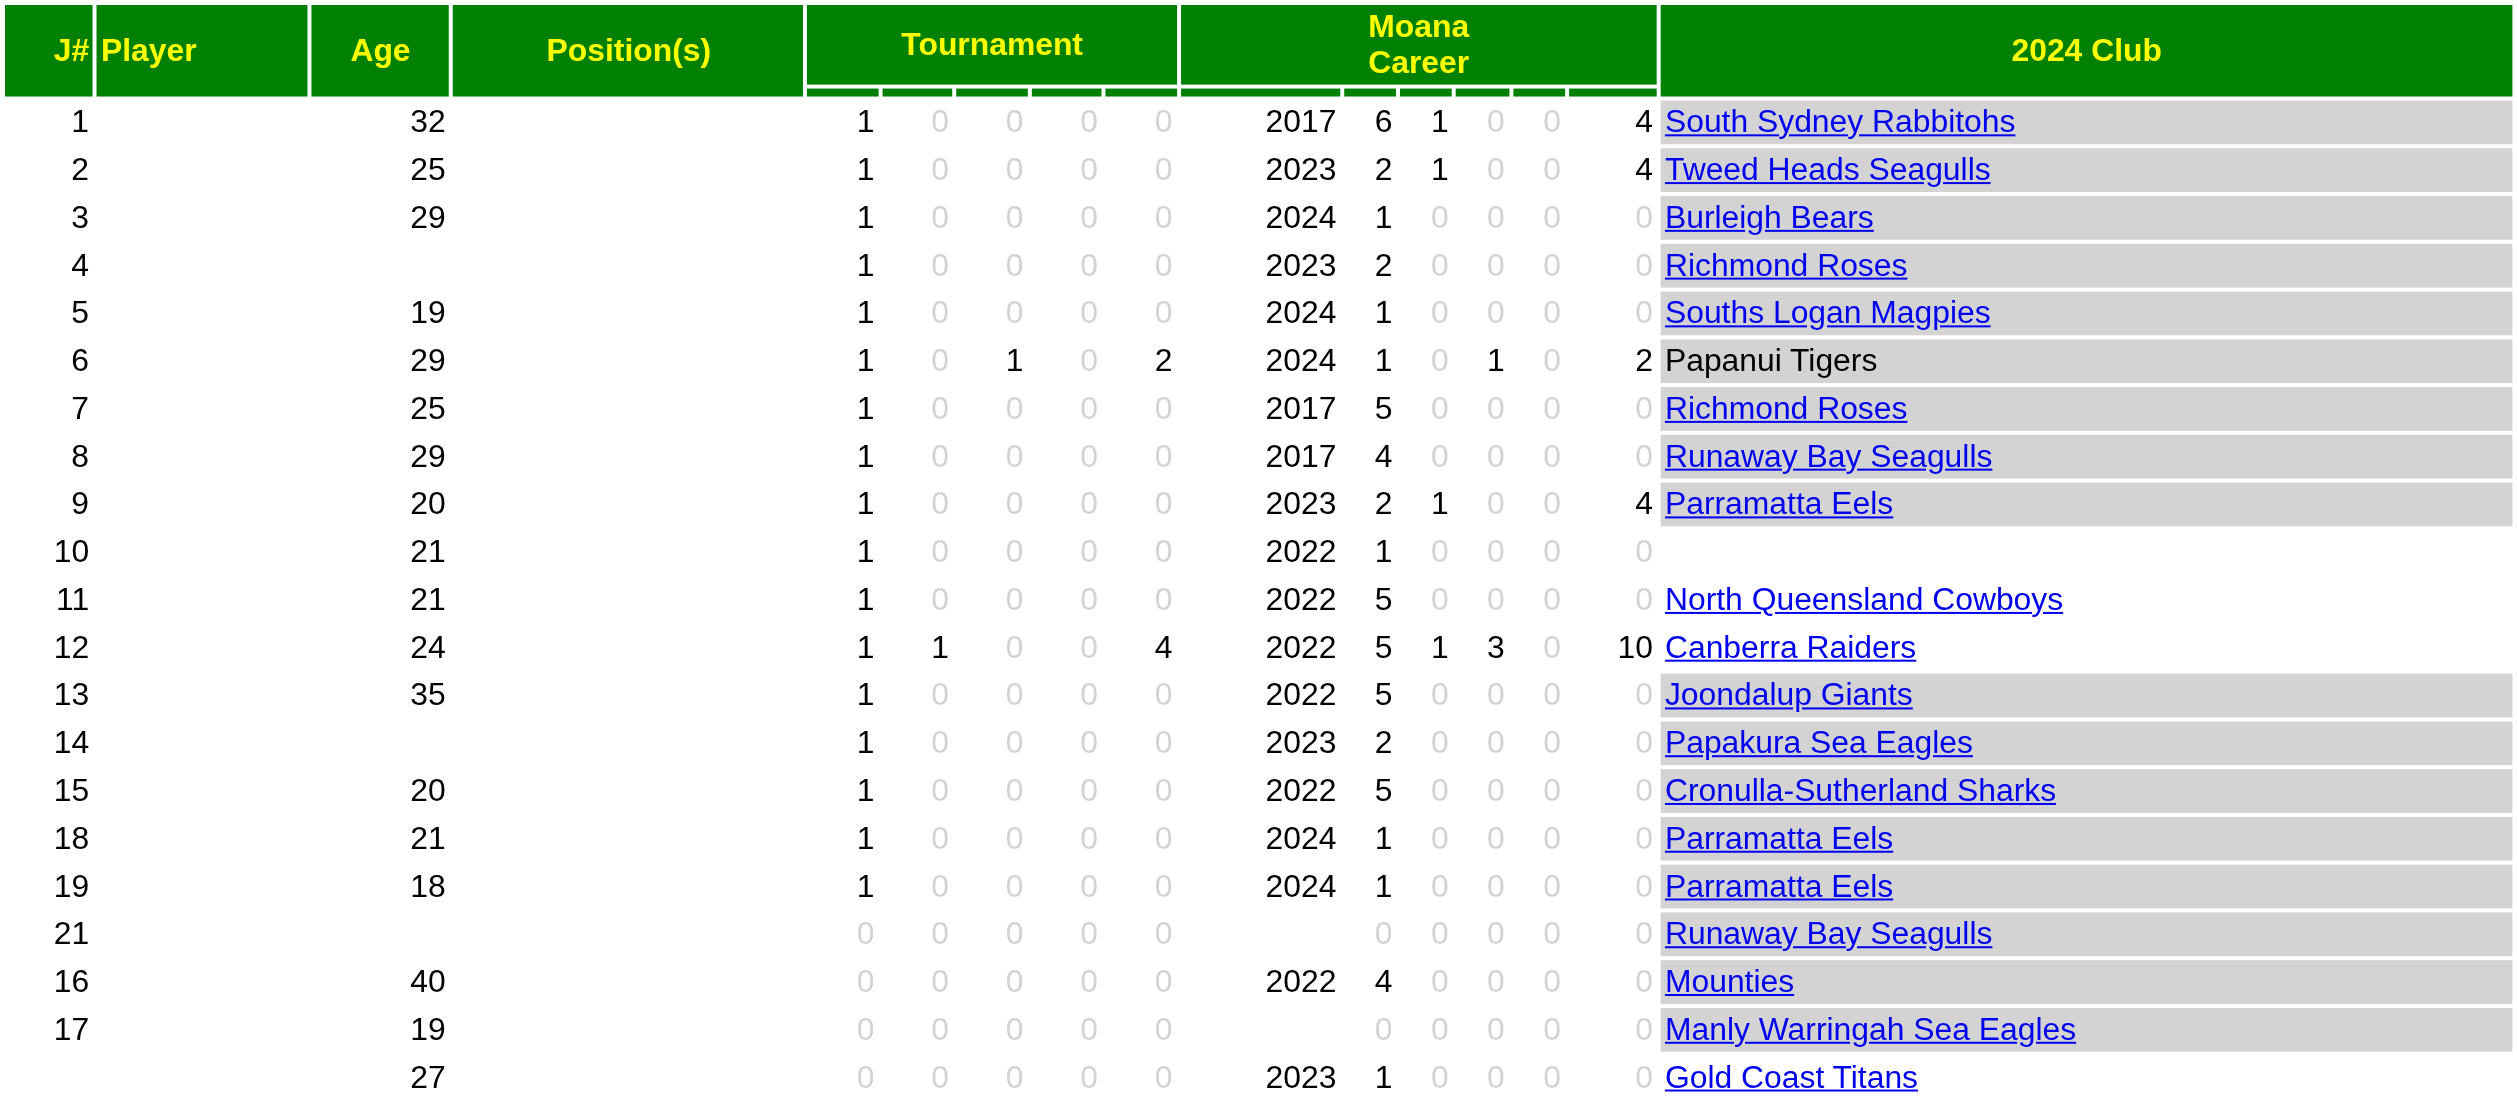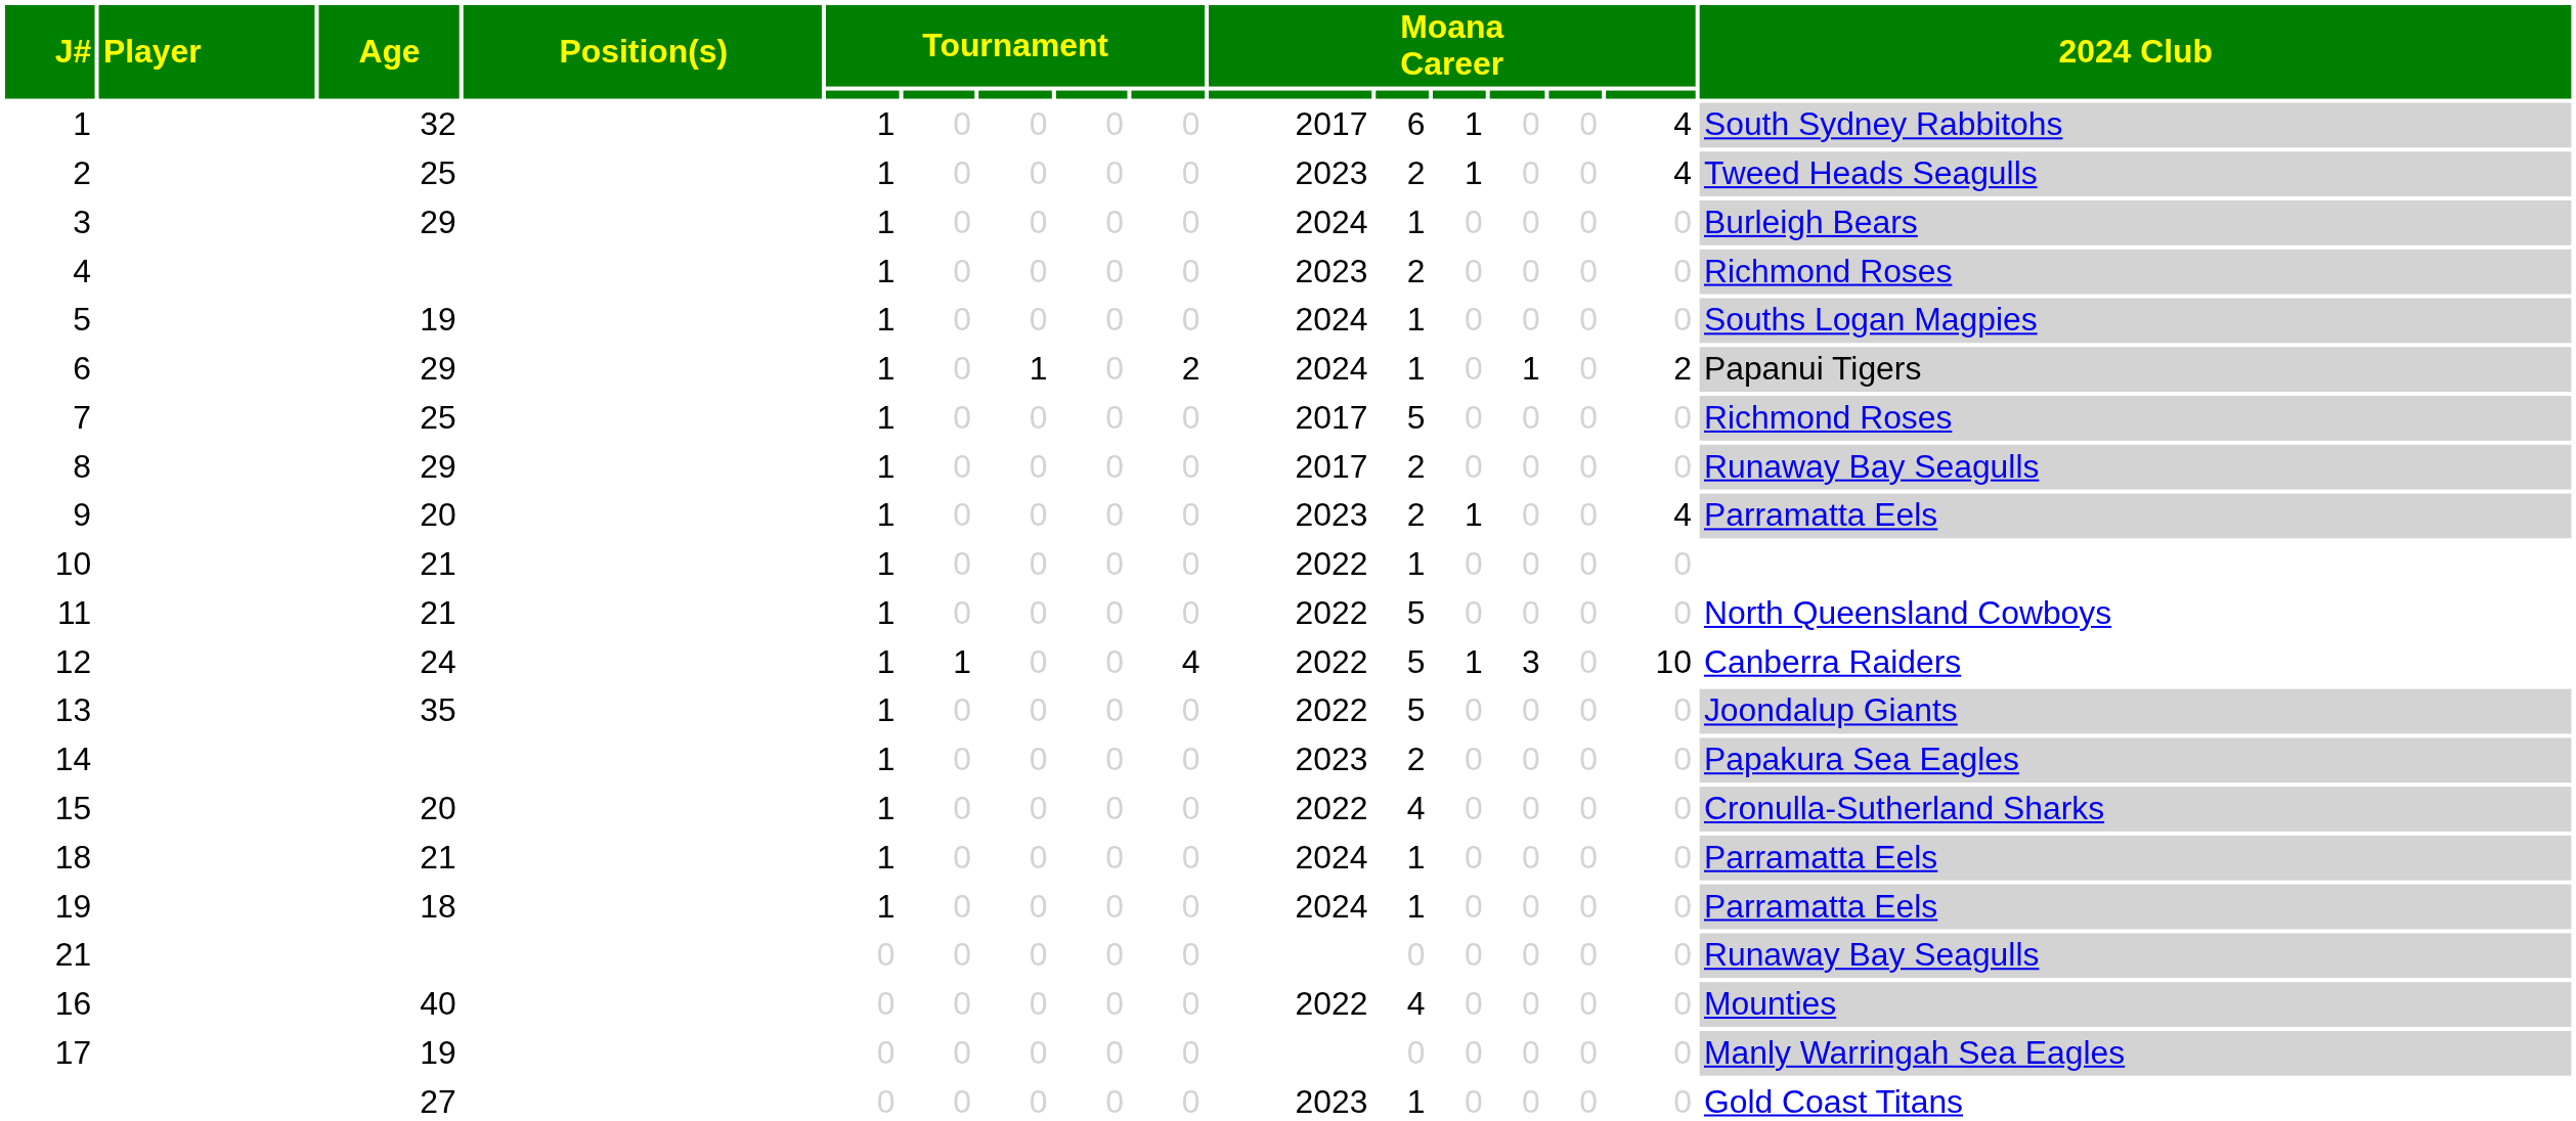 <table class="sortable" border="0" cellspacing="2" cellpadding="2" style="width:100%; text-align:right;">
 <tr style="background:green; color:yellow;">
 <th rowspan=2 class="unsortable">J#</th>
 <th rowspan=2 align=left>Player</th>
 <th rowspan=2 align=center class="unsortable">Age</th>
 <th rowspan=2 align=center class="unsortable">Position(s)</th>
 <th colspan=5 align=center>Tournament</th>
 <th colspan=6 align=center>Moana <br> Career</th>
 <th rowspan=2 align=center>2024 Club</th>
 </tr>
 <tr style="background:green; color:yellow;">
 <th class="unsortable"></th>
 <th class="unsortable"></th>
 <th class="unsortable"></th>
 <th class="unsortable"></th>
 <th class="unsortable"></th>
 <th class="unsortable"></th>
 <th class="unsortable"></th>
 <th class="unsortable"></th>
 <th class="unsortable"></th>
 <th class="unsortable"></th>
 <th class="unsortable"></th>
 </tr>
 <tr>
 <td>1</td>
 <td align=left></td>
 <td>32</td>
 <td align=center></td>
 <td>1</td>
 <td style="color:lightgray">0</td>
 <td style="color:lightgray">0</td>
 <td style="color:lightgray">0</td>
 <td style="color:lightgray">0</td>
 <td>2017</td>
 <td>6</td>
 <td>1</td>
 <td style="color:lightgray">0</td>
 <td style="color:lightgray">0</td>
 <td>4</td>
 <td align=left bgcolor=lightgray>  <a href='#'>South Sydney Rabbitohs</a></td>
 </tr>
 <tr>
 <td>2</td>
 <td align=left></td>
 <td>25</td>
 <td align=center></td>
 <td>1</td>
 <td style="color:lightgray">0</td>
 <td style="color:lightgray">0</td>
 <td style="color:lightgray">0</td>
 <td style="color:lightgray">0</td>
 <td>2023</td>
 <td>2</td>
 <td>1</td>
 <td style="color:lightgray">0</td>
 <td style="color:lightgray">0</td>
 <td>4</td>
 <td align=left bgcolor=lightgray>  <a href='#'>Tweed Heads Seagulls</a></td>
 </tr>
 <tr>
 <td>3</td>
 <td align=left></td>
 <td>29</td>
 <td align=center></td>
 <td>1</td>
 <td style="color:lightgray">0</td>
 <td style="color:lightgray">0</td>
 <td style="color:lightgray">0</td>
 <td style="color:lightgray">0</td>
 <td>2024</td>
 <td>1</td>
 <td style="color:lightgray">0</td>
 <td style="color:lightgray">0</td>
 <td style="color:lightgray">0</td>
 <td style="color:lightgray">0</td>
 <td align=left bgcolor=lightgray>  <a href='#'>Burleigh Bears</a></td>
 </tr>
 <tr>
 <td>4</td>
 <td align=left></td>
 <td></td>
 <td align=center></td>
 <td>1</td>
 <td style="color:lightgray">0</td>
 <td style="color:lightgray">0</td>
 <td style="color:lightgray">0</td>
 <td style="color:lightgray">0</td>
 <td>2023</td>
 <td>2</td>
 <td style="color:lightgray">0</td>
 <td style="color:lightgray">0</td>
 <td style="color:lightgray">0</td>
 <td style="color:lightgray">0</td>
 <td align=left bgcolor=lightgray>  <a href='#'>Richmond Roses</a></td>
 </tr>
 <tr>
 <td>5</td>
 <td align=left></td>
 <td>19</td>
 <td align=center></td>
 <td>1</td>
 <td style="color:lightgray">0</td>
 <td style="color:lightgray">0</td>
 <td style="color:lightgray">0</td>
 <td style="color:lightgray">0</td>
 <td>2024</td>
 <td>1</td>
 <td style="color:lightgray">0</td>
 <td style="color:lightgray">0</td>
 <td style="color:lightgray">0</td>
 <td style="color:lightgray">0</td>
 <td align=left bgcolor=lightgray>  <a href='#'>Souths Logan Magpies</a></td>
 </tr>
 <tr>
 <td>6</td>
 <td align=left></td>
 <td>29</td>
 <td align=center></td>
 <td>1</td>
 <td style="color:lightgray">0</td>
 <td>1</td>
 <td style="color:lightgray">0</td>
 <td>2</td>
 <td>2024</td>
 <td>1</td>
 <td style="color:lightgray">0</td>
 <td>1</td>
 <td style="color:lightgray">0</td>
 <td>2</td>
 <td align=left bgcolor=lightgray>  Papanui Tigers</td>
 </tr>
 <tr>
 <td>7</td>
 <td align=left></td>
 <td>25</td>
 <td align=center></td>
 <td>1</td>
 <td style="color:lightgray">0</td>
 <td style="color:lightgray">0</td>
 <td style="color:lightgray">0</td>
 <td style="color:lightgray">0</td>
 <td>2017</td>
 <td>5</td>
 <td style="color:lightgray">0</td>
 <td style="color:lightgray">0</td>
 <td style="color:lightgray">0</td>
 <td style="color:lightgray">0</td>
 <td align=left bgcolor=lightgray>  <a href='#'>Richmond Roses</a></td>
 </tr>
 <tr>
 <td>8</td>
 <td align=left></td>
 <td>29</td>
 <td align=center></td>
 <td>1</td>
 <td style="color:lightgray">0</td>
 <td style="color:lightgray">0</td>
 <td style="color:lightgray">0</td>
 <td style="color:lightgray">0</td>
 <td>2017</td>
-<td>4</td>
+<td>2</td>
 <td style="color:lightgray">0</td>
 <td style="color:lightgray">0</td>
 <td style="color:lightgray">0</td>
 <td style="color:lightgray">0</td>
 <td align=left bgcolor=lightgray>  <a href='#'>Runaway Bay Seagulls</a></td>
 </tr>
 <tr>
 <td>9</td>
 <td align=left></td>
 <td>20</td>
 <td align=center></td>
 <td>1</td>
 <td style="color:lightgray">0</td>
 <td style="color:lightgray">0</td>
 <td style="color:lightgray">0</td>
 <td style="color:lightgray">0</td>
 <td>2023</td>
 <td>2</td>
 <td>1</td>
 <td style="color:lightgray">0</td>
 <td style="color:lightgray">0</td>
 <td>4</td>
 <td align=left bgcolor=lightgray>  <a href='#'>Parramatta Eels</a></td>
 </tr>
 <tr>
 <td>10</td>
 <td align=left></td>
 <td>21</td>
 <td align=center></td>
 <td>1</td>
 <td style="color:lightgray">0</td>
 <td style="color:lightgray">0</td>
 <td style="color:lightgray">0</td>
 <td style="color:lightgray">0</td>
 <td>2022</td>
 <td>1</td>
 <td style="color:lightgray">0</td>
 <td style="color:lightgray">0</td>
 <td style="color:lightgray">0</td>
 <td style="color:lightgray">0</td>
 <td align=center></td>
 </tr>
 <tr>
 <td>11</td>
 <td align=left></td>
 <td>21</td>
 <td align=center></td>
 <td>1</td>
 <td style="color:lightgray">0</td>
 <td style="color:lightgray">0</td>
 <td style="color:lightgray">0</td>
 <td style="color:lightgray">0</td>
 <td>2022</td>
 <td>5</td>
 <td style="color:lightgray">0</td>
 <td style="color:lightgray">0</td>
 <td style="color:lightgray">0</td>
 <td style="color:lightgray">0</td>
 <td align=left>  <a href='#'>North Queensland Cowboys</a></td>
 </tr>
 <tr>
 <td>12</td>
 <td align=left></td>
 <td>24</td>
 <td align=center></td>
 <td>1</td>
 <td>1</td>
 <td style="color:lightgray">0</td>
 <td style="color:lightgray">0</td>
 <td>4</td>
 <td>2022</td>
 <td>5</td>
 <td>1</td>
 <td>3</td>
 <td style="color:lightgray">0</td>
 <td>10</td>
 <td align=left>  <a href='#'>Canberra Raiders</a></td>
 </tr>
 <tr>
 <td>13</td>
 <td align=left></td>
 <td>35</td>
 <td align=center></td>
 <td>1</td>
 <td style="color:lightgray">0</td>
 <td style="color:lightgray">0</td>
 <td style="color:lightgray">0</td>
 <td style="color:lightgray">0</td>
 <td>2022</td>
 <td>5</td>
 <td style="color:lightgray">0</td>
 <td style="color:lightgray">0</td>
 <td style="color:lightgray">0</td>
 <td style="color:lightgray">0</td>
 <td align=left bgcolor=lightgray>  <a href='#'>Joondalup Giants</a></td>
 </tr>
 <tr>
 <td>14</td>
 <td align=left></td>
 <td></td>
 <td align=center></td>
 <td>1</td>
 <td style="color:lightgray">0</td>
 <td style="color:lightgray">0</td>
 <td style="color:lightgray">0</td>
 <td style="color:lightgray">0</td>
 <td>2023</td>
 <td>2</td>
 <td style="color:lightgray">0</td>
 <td style="color:lightgray">0</td>
 <td style="color:lightgray">0</td>
 <td style="color:lightgray">0</td>
 <td align=left bgcolor=lightgray>  <a href='#'>Papakura Sea Eagles</a></td>
 </tr>
 <tr>
 <td>15</td>
 <td align=left></td>
 <td>20</td>
 <td align=center></td>
 <td>1</td>
 <td style="color:lightgray">0</td>
 <td style="color:lightgray">0</td>
 <td style="color:lightgray">0</td>
 <td style="color:lightgray">0</td>
 <td>2022</td>
-<td>5</td>
+<td>4</td>
 <td style="color:lightgray">0</td>
 <td style="color:lightgray">0</td>
 <td style="color:lightgray">0</td>
 <td style="color:lightgray">0</td>
 <td align=left bgcolor=lightgray>  <a href='#'>Cronulla-Sutherland Sharks</a></td>
 </tr>
 <tr>
 <td>18</td>
 <td align=left></td>
 <td>21</td>
 <td align=center></td>
 <td>1</td>
 <td style="color:lightgray">0</td>
 <td style="color:lightgray">0</td>
 <td style="color:lightgray">0</td>
 <td style="color:lightgray">0</td>
 <td>2024</td>
 <td>1</td>
 <td style="color:lightgray">0</td>
 <td style="color:lightgray">0</td>
 <td style="color:lightgray">0</td>
 <td style="color:lightgray">0</td>
 <td align=left bgcolor=lightgray>  <a href='#'>Parramatta Eels</a></td>
 </tr>
 <tr>
 <td>19</td>
 <td align=left></td>
 <td>18</td>
 <td align=center></td>
 <td>1</td>
 <td style="color:lightgray">0</td>
 <td style="color:lightgray">0</td>
 <td style="color:lightgray">0</td>
 <td style="color:lightgray">0</td>
 <td>2024</td>
 <td>1</td>
 <td style="color:lightgray">0</td>
 <td style="color:lightgray">0</td>
 <td style="color:lightgray">0</td>
 <td style="color:lightgray">0</td>
 <td align=left bgcolor=lightgray>  <a href='#'>Parramatta Eels</a></td>
 </tr>
 <tr>
 <td>21</td>
 <td align=left></td>
 <td></td>
 <td align=center></td>
 <td style="color:lightgray">0</td>
 <td style="color:lightgray">0</td>
 <td style="color:lightgray">0</td>
 <td style="color:lightgray">0</td>
 <td style="color:lightgray">0</td>
 <td></td>
 <td style="color:lightgray">0</td>
 <td style="color:lightgray">0</td>
 <td style="color:lightgray">0</td>
 <td style="color:lightgray">0</td>
 <td style="color:lightgray">0</td>
 <td align=left bgcolor=lightgray>  <a href='#'>Runaway Bay Seagulls</a></td>
 </tr>
 <tr>
 <td>16</td>
 <td align=left></td>
 <td>40</td>
 <td align=center></td>
 <td style="color:lightgray">0</td>
 <td style="color:lightgray">0</td>
 <td style="color:lightgray">0</td>
 <td style="color:lightgray">0</td>
 <td style="color:lightgray">0</td>
 <td>2022</td>
 <td>4</td>
 <td style="color:lightgray">0</td>
 <td style="color:lightgray">0</td>
 <td style="color:lightgray">0</td>
 <td style="color:lightgray">0</td>
 <td align=left bgcolor=lightgray>  <a href='#'>Mounties</a></td>
 </tr>
 <tr>
 <td>17</td>
 <td align=left></td>
 <td>19</td>
 <td align=center></td>
 <td style="color:lightgray">0</td>
 <td style="color:lightgray">0</td>
 <td style="color:lightgray">0</td>
 <td style="color:lightgray">0</td>
 <td style="color:lightgray">0</td>
 <td></td>
 <td style="color:lightgray">0</td>
 <td style="color:lightgray">0</td>
 <td style="color:lightgray">0</td>
 <td style="color:lightgray">0</td>
 <td style="color:lightgray">0</td>
 <td align=left bgcolor=lightgray>  <a href='#'>Manly Warringah Sea Eagles</a></td>
 </tr>
 <tr>
 <td></td>
 <td align=left></td>
 <td>27</td>
 <td align=center></td>
 <td style="color:lightgray">0</td>
 <td style="color:lightgray">0</td>
 <td style="color:lightgray">0</td>
 <td style="color:lightgray">0</td>
 <td style="color:lightgray">0</td>
 <td>2023</td>
 <td>1</td>
 <td style="color:lightgray">0</td>
 <td style="color:lightgray">0</td>
 <td style="color:lightgray">0</td>
 <td style="color:lightgray">0</td>
 <td align=left>  <a href='#'>Gold Coast Titans</a></td>
 </tr>
 </table>
